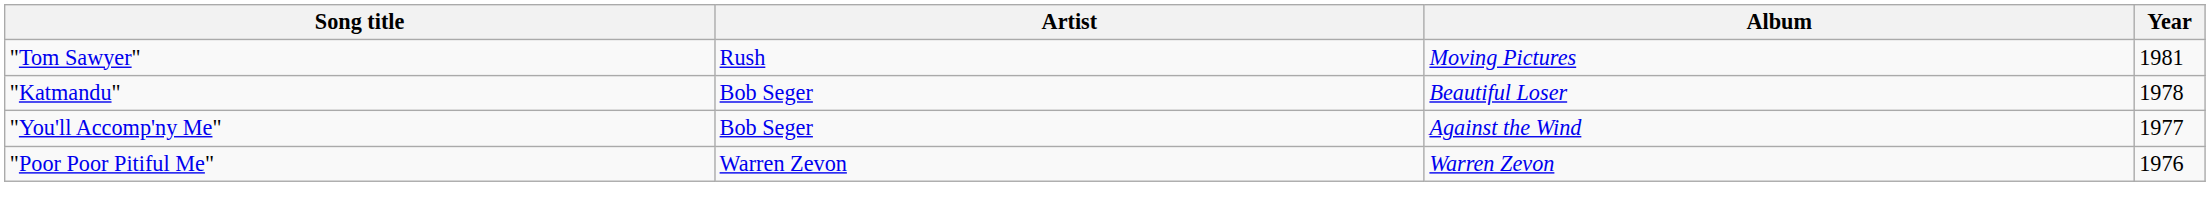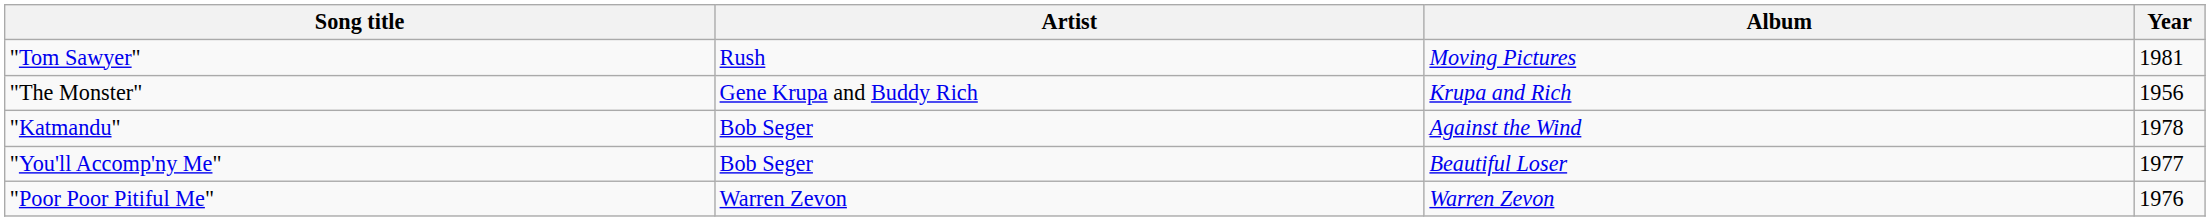 <table class="wikitable" style="width:100%;">
 <tr>
 <th style="width:30%;">Song title</th>
 <th style="width:30%;">Artist</th>
 <th style="width:30%;">Album</th>
 <th style="width:3%;">Year</th>
 </tr>
 <tr>
 <td>"<a href='#'>Tom Sawyer</a>"</td>
 <td><a href='#'>Rush</a></td>
 <td><em><a href='#'>Moving Pictures</a></em></td>
 <td>1981</td>
 </tr>
 <tr>
+<td>"The Monster"</td>
+<td><a href='#'>Gene Krupa</a> and <a href='#'>Buddy Rich</a></td>
+<td><em><a href='#'>Krupa and Rich</a></em></td>
+<td>1956</td>
+</tr>
+<tr>
 <td>"<a href='#'>Katmandu</a>"</td>
 <td><a href='#'>Bob Seger</a></td>
-<td><em><a href='#'>Beautiful Loser</a></em></td>
+<td><em><a href='#'>Against the Wind</a></em></td>
 <td>1978</td>
 </tr>
 <tr>
 <td>"<a href='#'>You'll Accomp'ny Me</a>"</td>
 <td><a href='#'>Bob Seger</a></td>
-<td><em><a href='#'>Against the Wind</a></em></td>
+<td><em><a href='#'>Beautiful Loser</a></em></td>
 <td>1977</td>
 </tr>
 <tr>
 <td>"<a href='#'>Poor Poor Pitiful Me</a>"</td>
 <td><a href='#'>Warren Zevon</a></td>
 <td><em><a href='#'>Warren Zevon</a></em></td>
 <td>1976</td>
 </tr>
 </table>
